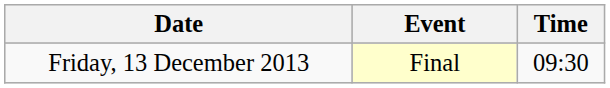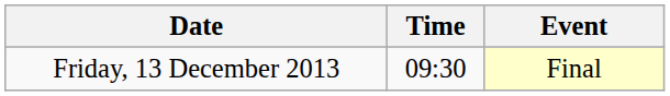 <table class = "wikitable" style="text-align:center;">
 <tr>
 <th width=220>Date</th>
+<th width=50>Time</th>
 <th width=100>Event</th>
-<th width=50>Time</th>
 </tr>
 <tr>
 <td>Friday, 13 December 2013</td>
+<td>09:30</td>
 <td bgcolor=ffffcc>Final</td>
-<td>09:30</td>
 </tr>
 </table>
